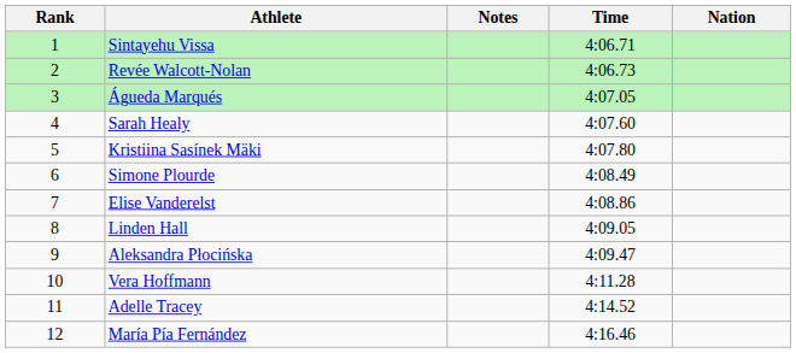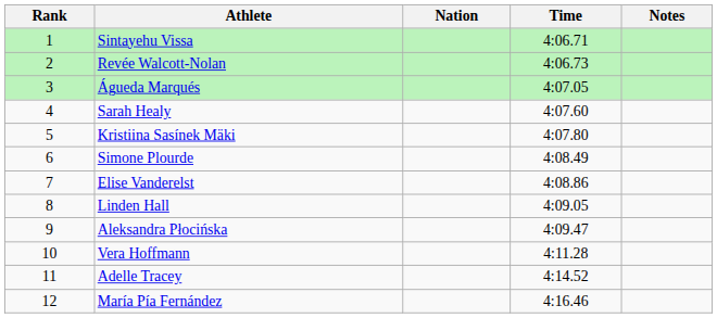 <table class="wikitable sortable" style="text-align:center;width: 60%;">
 <tr>
 <th>Rank</th>
 <th>Athlete</th>
+<th>Nation</th>
+<th>Time</th>
 <th>Notes</th>
-<th>Time</th>
-<th>Nation</th>
 </tr>
 <tr bgcolor="bbf3bb">
 <td>1</td>
 <td align="left"><a href='#'>Sintayehu Vissa</a></td>
+<td align="left"></td>
+<td>4:06.71</td>
 <td></td>
-<td>4:06.71</td>
-<td align="left"></td>
 </tr>
 <tr bgcolor="bbf3bb">
 <td>2</td>
 <td align="left"><a href='#'>Revée Walcott-Nolan</a></td>
+<td align="left"></td>
+<td>4:06.73</td>
 <td></td>
-<td>4:06.73</td>
-<td align="left"></td>
 </tr>
 <tr bgcolor="bbf3bb">
 <td>3</td>
 <td align="left"><a href='#'>Águeda Marqués</a></td>
+<td align="left"></td>
+<td>4:07.05</td>
 <td></td>
-<td>4:07.05</td>
-<td align="left"></td>
 </tr>
 <tr>
 <td>4</td>
 <td align="left"><a href='#'>Sarah Healy</a></td>
+<td align="left"></td>
+<td>4:07.60</td>
 <td></td>
-<td>4:07.60</td>
-<td align="left"></td>
 </tr>
 <tr>
 <td>5</td>
 <td align="left"><a href='#'>Kristiina Sasínek Mäki</a></td>
+<td align="left"></td>
+<td>4:07.80</td>
 <td></td>
-<td>4:07.80</td>
-<td align="left"></td>
 </tr>
 <tr>
 <td>6</td>
 <td align="left"><a href='#'>Simone Plourde</a></td>
+<td align="left"></td>
+<td>4:08.49</td>
 <td></td>
-<td>4:08.49</td>
-<td align="left"></td>
 </tr>
 <tr>
 <td>7</td>
 <td align="left"><a href='#'>Elise Vanderelst</a></td>
+<td align="left"></td>
+<td>4:08.86</td>
 <td></td>
-<td>4:08.86</td>
-<td align="left"></td>
 </tr>
 <tr>
 <td>8</td>
 <td align="left"><a href='#'>Linden Hall</a></td>
+<td align="left"></td>
+<td>4:09.05</td>
 <td></td>
-<td>4:09.05</td>
-<td align="left"></td>
 </tr>
 <tr>
 <td>9</td>
 <td align="left"><a href='#'>Aleksandra Płocińska</a></td>
+<td align="left"></td>
+<td>4:09.47</td>
 <td></td>
-<td>4:09.47</td>
-<td align="left"></td>
 </tr>
 <tr>
 <td>10</td>
 <td align="left"><a href='#'>Vera Hoffmann</a></td>
+<td align="left"></td>
+<td>4:11.28</td>
 <td></td>
-<td>4:11.28</td>
-<td align="left"></td>
 </tr>
 <tr>
 <td>11</td>
 <td align="left"><a href='#'>Adelle Tracey</a></td>
+<td align="left"></td>
+<td>4:14.52</td>
 <td></td>
-<td>4:14.52</td>
-<td align="left"></td>
 </tr>
 <tr>
 <td>12</td>
 <td align="left"><a href='#'>María Pía Fernández</a></td>
+<td align="left"></td>
+<td>4:16.46</td>
 <td></td>
-<td>4:16.46</td>
-<td align="left"></td>
 </tr>
 </table>
